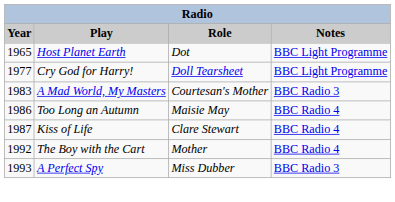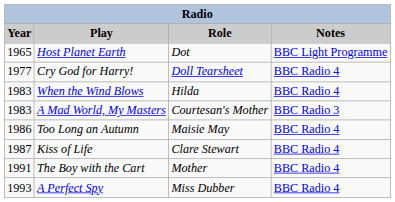 <table class="wikitable">
 <tr style="text-align:center;">
 <th colspan=4 style="background:#B0C4DE;">Radio</th>
 </tr>
 <tr style="text-align:center;">
 <th style="background:#ccc;">Year</th>
 <th style="background:#ccc;">Play</th>
 <th style="background:#ccc;">Role</th>
 <th style="background:#ccc;">Notes</th>
 </tr>
 <tr>
 <td>1965</td>
 <td><em><a href='#'>Host Planet Earth</a></em></td>
 <td><em>Dot</em></td>
 <td><a href='#'>BBC Light Programme</a></td>
 </tr>
 <tr>
 <td>1977</td>
 <td><em>Cry God for Harry!</em></td>
 <td><em><a href='#'>Doll Tearsheet</a></em></td>
-<td><a href='#'>BBC Light Programme</a></td>
+<td><a href='#'>BBC Radio 4</a></td>
+</tr>
+<tr>
+<td>1983</td>
+<td><em><a href='#'>When the Wind Blows</a></em></td>
+<td><em>Hilda</em></td>
+<td><a href='#'>BBC Radio 4</a></td>
 </tr>
 <tr>
 <td>1983</td>
 <td><em><a href='#'>A Mad World, My Masters</a></em></td>
 <td><em>Courtesan's Mother</em></td>
 <td><a href='#'>BBC Radio 3</a></td>
 </tr>
 <tr>
 <td>1986</td>
 <td><em>Too Long an Autumn</em></td>
 <td><em>Maisie May</em></td>
 <td><a href='#'>BBC Radio 4</a></td>
 </tr>
 <tr>
 <td>1987</td>
 <td><em>Kiss of Life</em></td>
 <td><em>Clare Stewart</em></td>
 <td><a href='#'>BBC Radio 4</a></td>
 </tr>
 <tr>
-<td>1992</td>
+<td>1991</td>
 <td><em>The Boy with the Cart</em></td>
 <td><em>Mother</em></td>
 <td><a href='#'>BBC Radio 4</a></td>
 </tr>
 <tr>
 <td>1993</td>
 <td><em><a href='#'>A Perfect Spy</a></em></td>
 <td><em>Miss Dubber</em></td>
-<td><a href='#'>BBC Radio 3</a></td>
+<td><a href='#'>BBC Radio 4</a></td>
 </tr>
 </table>
